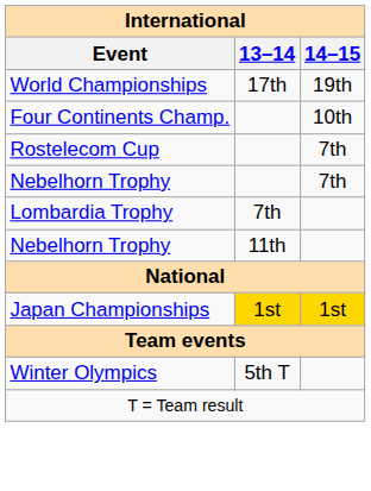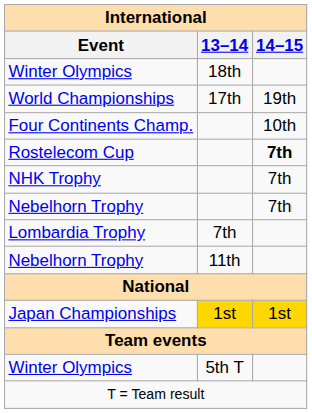 <table class="wikitable" style="text-align:center">
 <tr>
 <th style="background-color: #ffdead; " colspan=3 align=center>International</th>
 </tr>
 <tr>
 <th>Event</th>
 <th><a href='#'>13–14</a></th>
 <th><a href='#'>14–15</a></th>
+</tr>
+<tr>
+<td align=left><a href='#'>Winter Olympics</a></td>
+<td>18th</td>
+<td></td>
 </tr>
 <tr>
 <td align=left><a href='#'>World Championships</a></td>
 <td>17th</td>
 <td>19th</td>
 </tr>
 <tr>
 <td align=left><a href='#'>Four Continents Champ.</a></td>
 <td></td>
 <td>10th</td>
 </tr>
 <tr>
 <td align=left> <a href='#'>Rostelecom Cup</a></td>
+<td></td>
+<td><strong>7th</strong></td>
+</tr>
+<tr>
+<td align=left> <a href='#'>NHK Trophy</a></td>
 <td></td>
 <td>7th</td>
 </tr>
 <tr>
 <td align=left> <a href='#'>Nebelhorn Trophy</a></td>
 <td></td>
 <td>7th</td>
 </tr>
 <tr>
 <td align=left><a href='#'>Lombardia Trophy</a></td>
 <td>7th</td>
 <td></td>
 </tr>
 <tr>
 <td align=left><a href='#'>Nebelhorn Trophy</a></td>
 <td>11th</td>
 <td></td>
 </tr>
 <tr>
 <th style="background-color: #ffdead; " colspan=3 align=center>National</th>
 </tr>
 <tr>
 <td align=left><a href='#'>Japan Championships</a></td>
 <td bgcolor=gold>1st</td>
 <td bgcolor=gold>1st</td>
 </tr>
 <tr>
 <th style="background-color: #ffdead; " colspan=3 align=center>Team events</th>
 </tr>
 <tr>
 <td align=left><a href='#'>Winter Olympics</a></td>
 <td>5th T</td>
 <td></td>
 </tr>
 <tr>
 <td colspan=3 align=center><small> T = Team result </small></td>
 </tr>
 </table>
